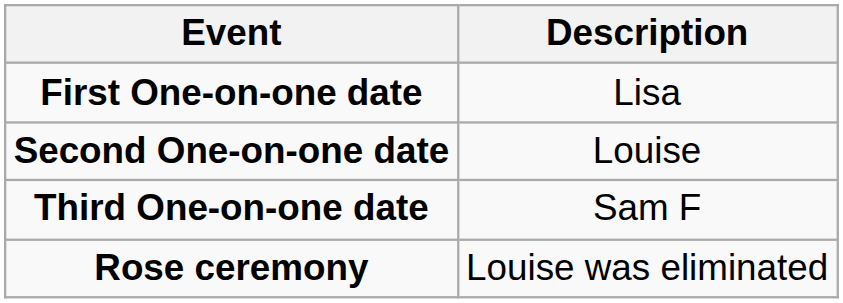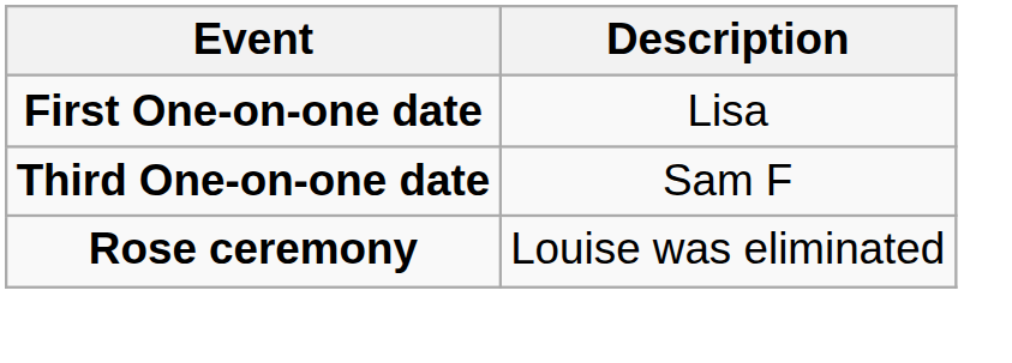 <table class="wikitable sortable" style="text-align:center;">
 <tr>
 <th>Event</th>
 <th>Description</th>
 </tr>
 <tr>
 <td><strong>First One-on-one date</strong></td>
 <td>Lisa</td>
 </tr>
 <tr>
-<td><strong>Second One-on-one date</strong></td>
-<td>Louise</td>
-</tr>
-<tr>
 <td><strong>Third One-on-one date</strong></td>
 <td>Sam F</td>
 </tr>
 <tr>
 <td><strong>Rose ceremony</strong></td>
 <td>Louise was eliminated</td>
 </tr>
 </table>
